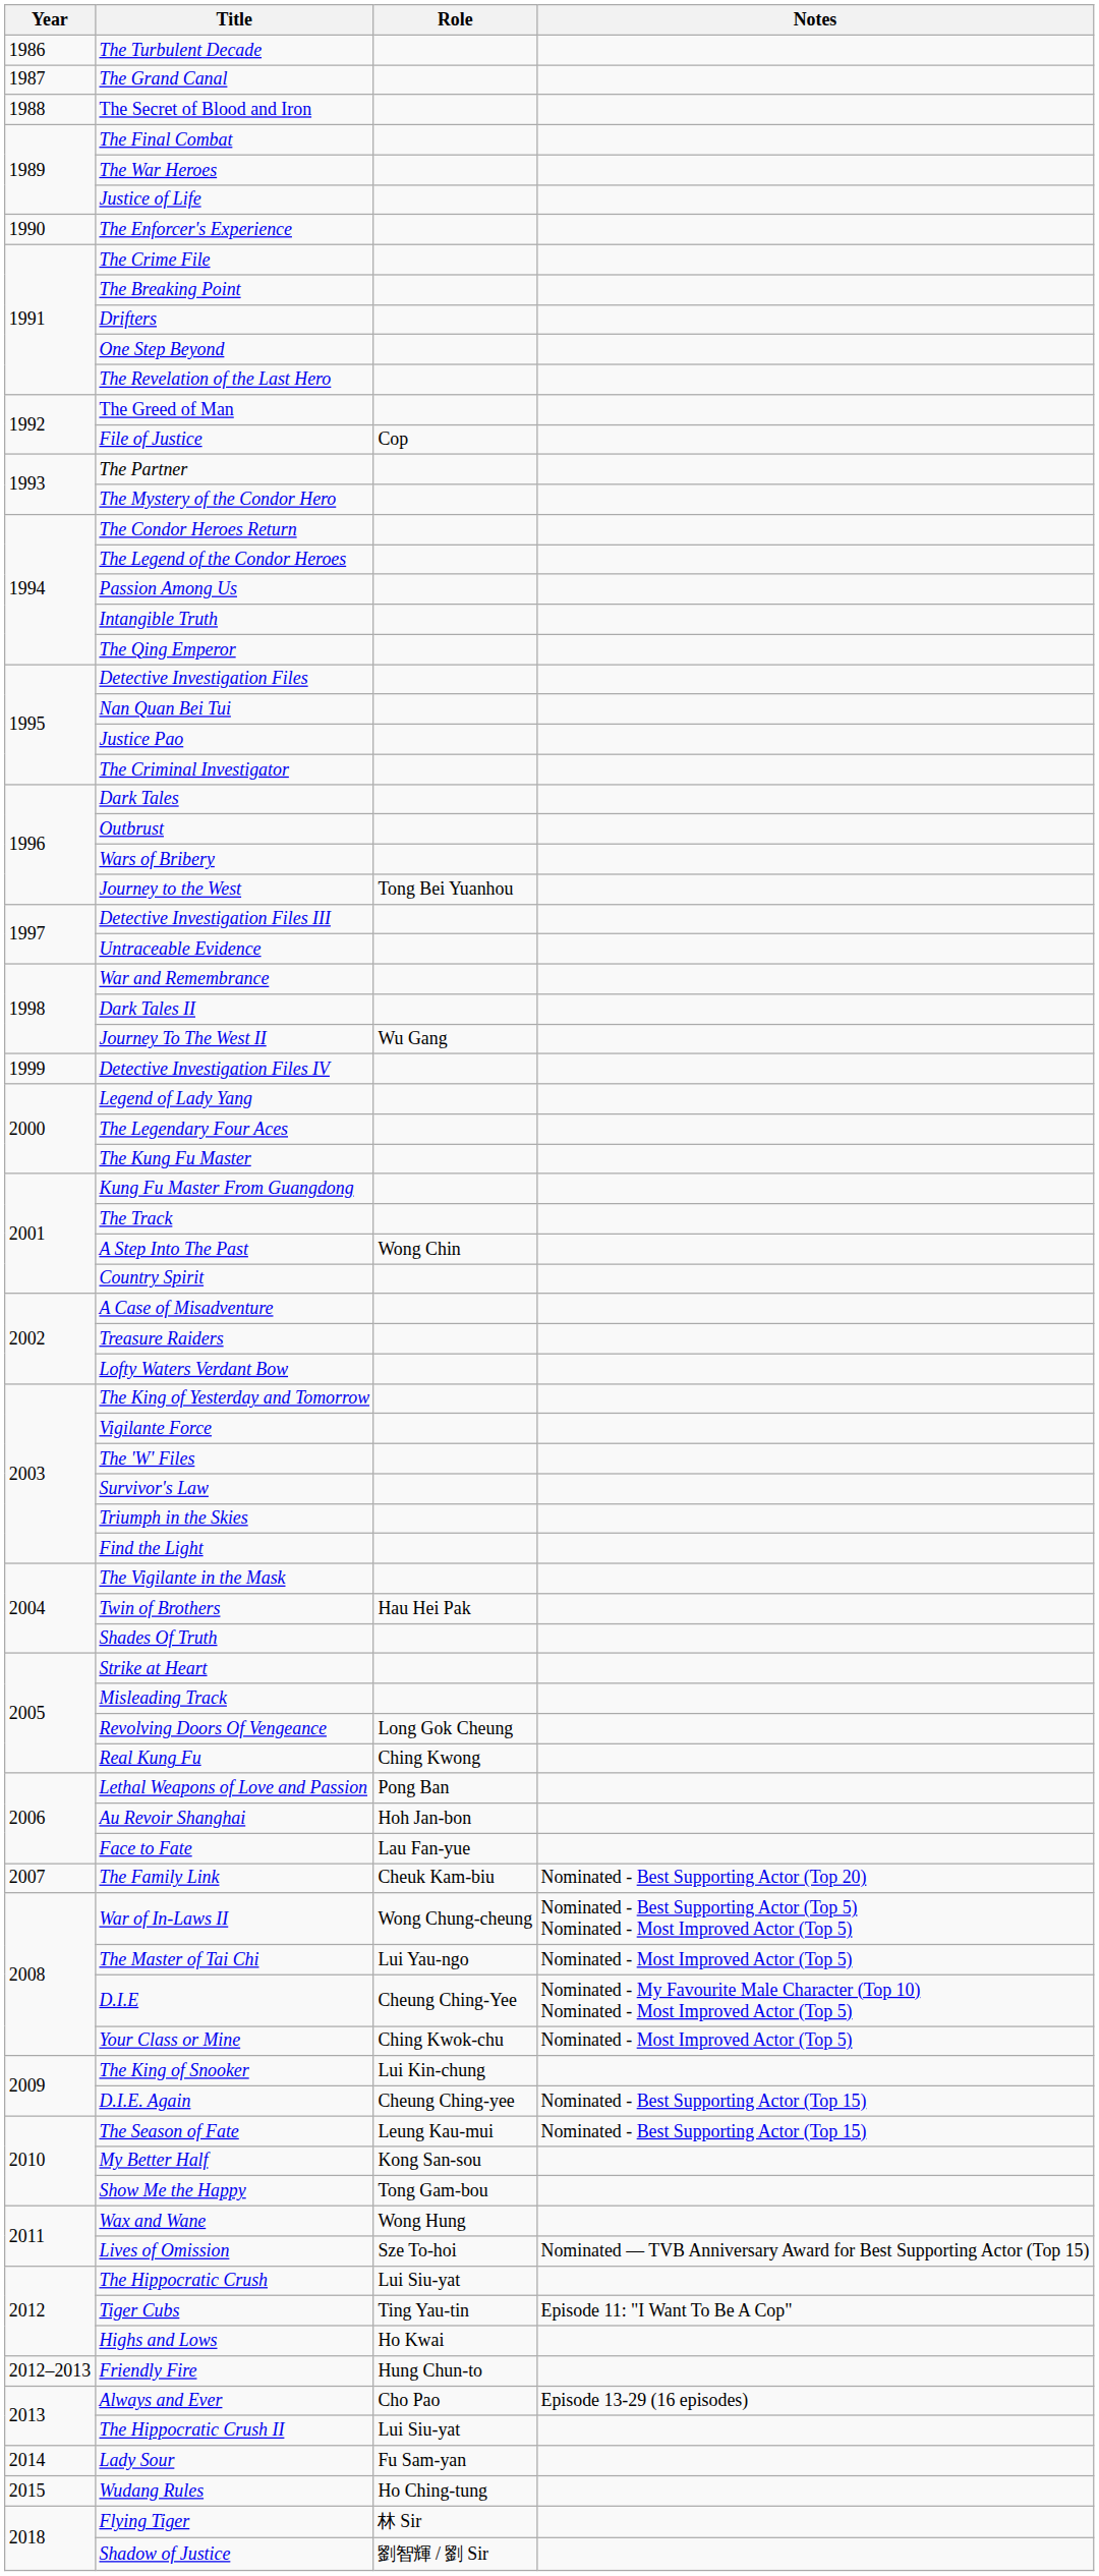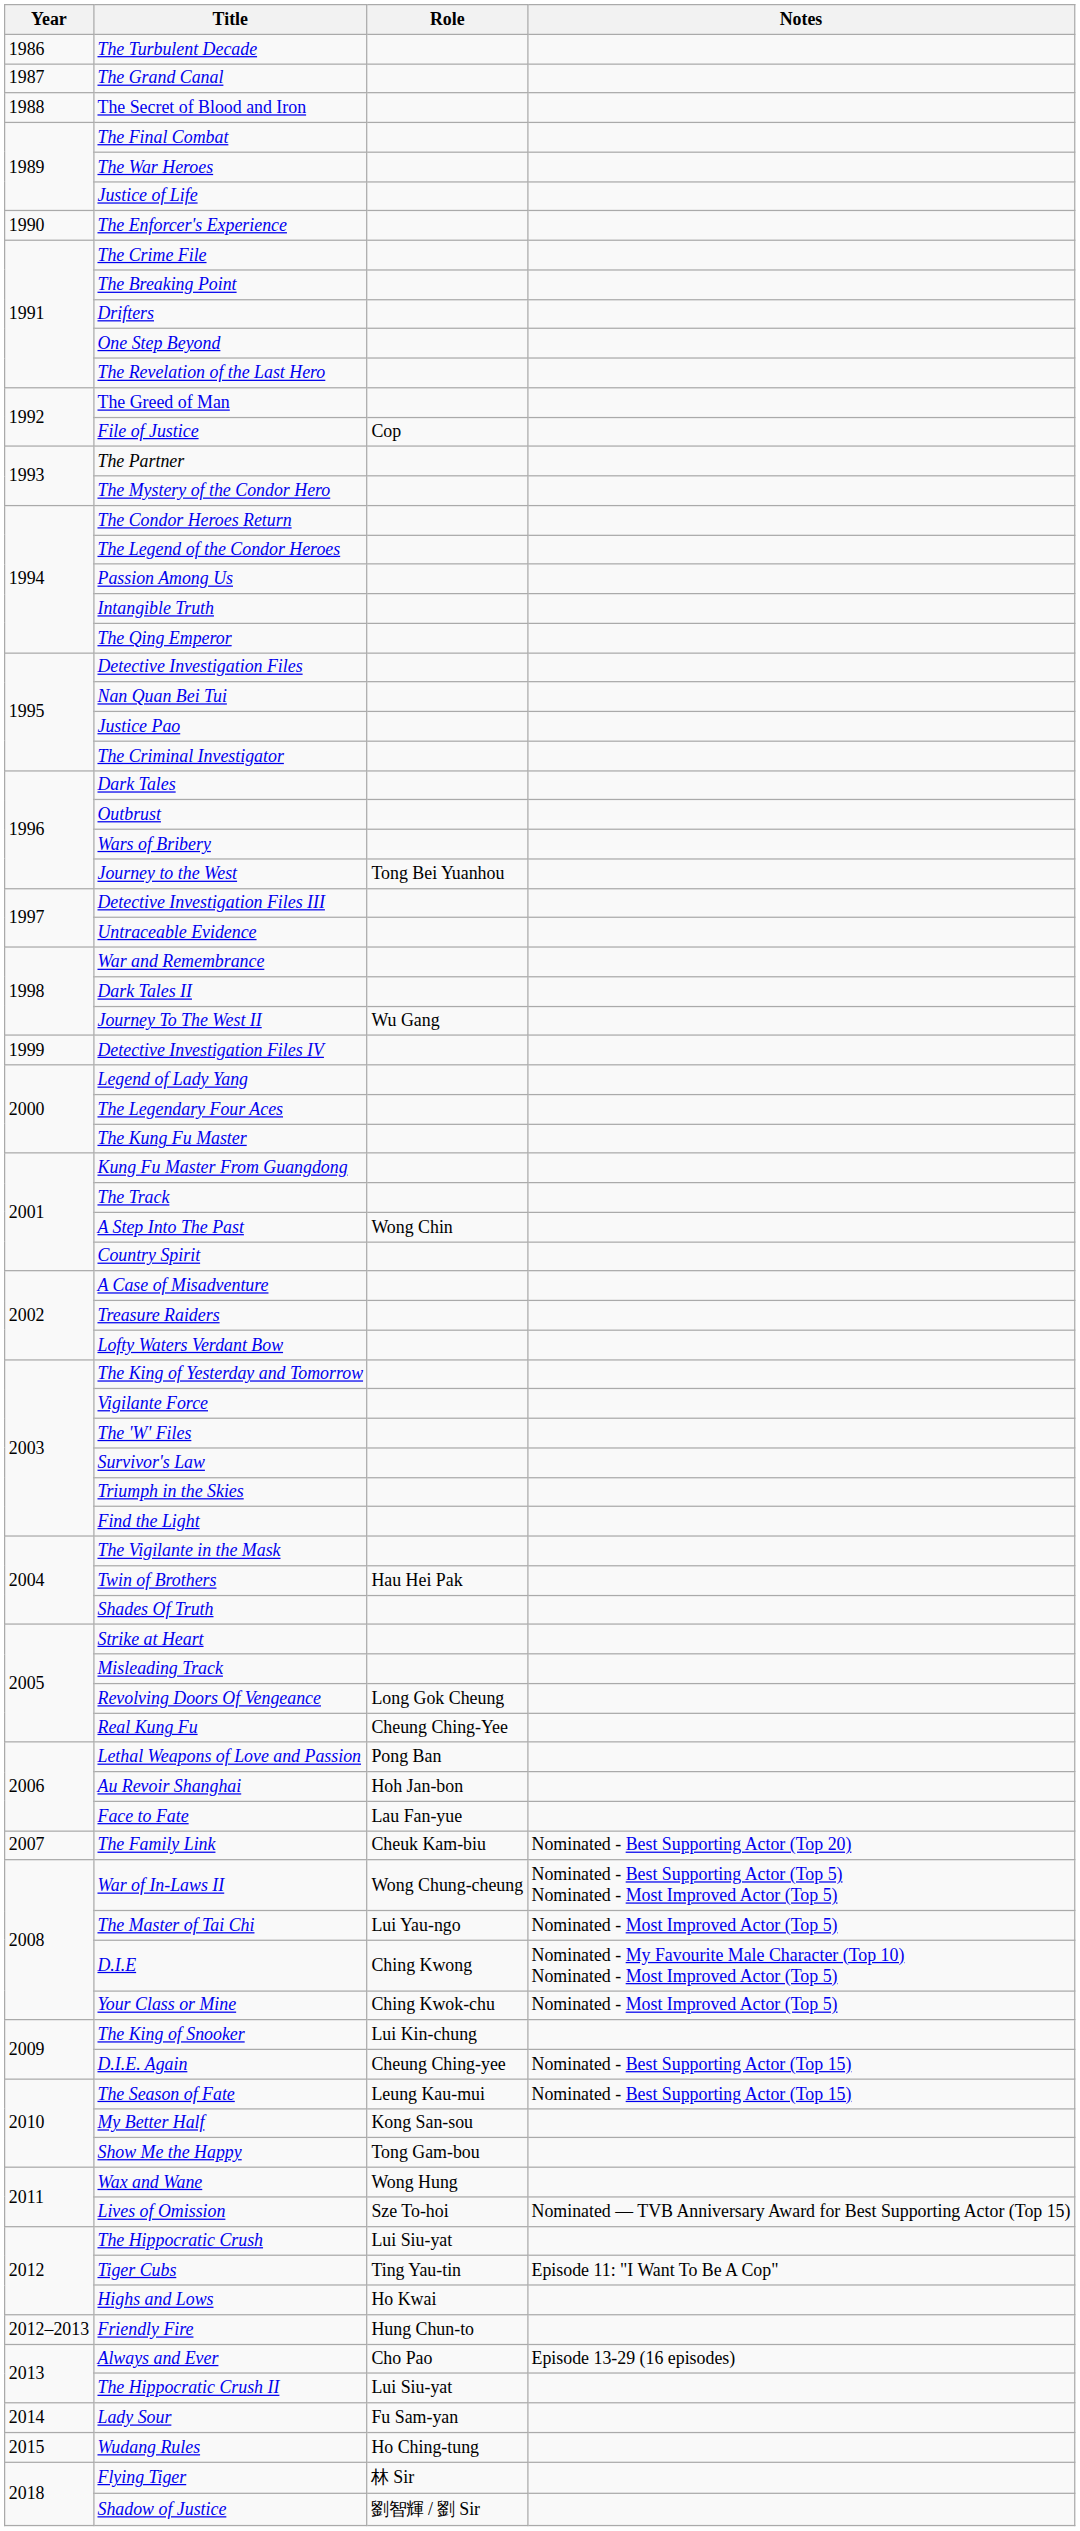 <table class="wikitable" style="font-size: 90%;">
 <tr>
 <th>Year</th>
 <th>Title</th>
 <th>Role</th>
 <th>Notes</th>
 </tr>
 <tr>
 <td>1986</td>
 <td><em><a href='#'>The Turbulent Decade</a></em></td>
 <td></td>
 <td></td>
 </tr>
 <tr>
 <td>1987</td>
 <td><em><a href='#'>The Grand Canal</a></em></td>
 <td></td>
 <td></td>
 </tr>
 <tr>
 <td>1988</td>
 <td><a href='#'>The Secret of Blood and Iron</a></td>
 <td></td>
 <td></td>
 </tr>
 <tr>
 <td rowspan="3">1989</td>
 <td><em><a href='#'>The Final Combat</a></em></td>
 <td></td>
 <td></td>
 </tr>
 <tr>
 <td><em><a href='#'>The War Heroes</a></em></td>
 <td></td>
 <td></td>
 </tr>
 <tr>
 <td><em><a href='#'>Justice of Life</a></em></td>
 <td></td>
 <td></td>
 </tr>
 <tr>
 <td>1990</td>
 <td><em><a href='#'>The Enforcer's Experience</a></em></td>
 <td></td>
 <td></td>
 </tr>
 <tr>
 <td rowspan="5">1991</td>
 <td><em><a href='#'>The Crime File</a></em></td>
 <td></td>
 <td></td>
 </tr>
 <tr>
 <td><em><a href='#'>The Breaking Point</a></em></td>
 <td></td>
 <td></td>
 </tr>
 <tr>
 <td><em><a href='#'>Drifters</a></em></td>
 <td></td>
 <td></td>
 </tr>
 <tr>
 <td><em><a href='#'>One Step Beyond</a></em></td>
 <td></td>
 <td></td>
 </tr>
 <tr>
 <td><em><a href='#'>The Revelation of the Last Hero</a></em></td>
 <td></td>
 <td></td>
 </tr>
 <tr>
 <td rowspan="2">1992</td>
 <td><a href='#'>The Greed of Man</a></td>
 <td></td>
 <td></td>
 </tr>
 <tr>
 <td><em><a href='#'>File of Justice</a></em></td>
 <td>Cop</td>
 <td></td>
 </tr>
 <tr>
 <td rowspan="2">1993</td>
 <td><em>The Partner</em></td>
 <td></td>
 <td></td>
 </tr>
 <tr>
 <td><em><a href='#'>The Mystery of the Condor Hero</a></em></td>
 <td></td>
 <td></td>
 </tr>
 <tr>
 <td rowspan="5">1994</td>
 <td><em><a href='#'>The Condor Heroes Return</a></em></td>
 <td></td>
 <td></td>
 </tr>
 <tr>
 <td><em><a href='#'>The Legend of the Condor Heroes</a></em></td>
 <td></td>
 <td></td>
 </tr>
 <tr>
 <td><em><a href='#'>Passion Among Us</a></em></td>
 <td></td>
 <td></td>
 </tr>
 <tr>
 <td><em><a href='#'>Intangible Truth</a></em></td>
 <td></td>
 <td></td>
 </tr>
 <tr>
 <td><em><a href='#'>The Qing Emperor</a></em></td>
 <td></td>
 <td></td>
 </tr>
 <tr>
 <td rowspan="4">1995</td>
 <td><em><a href='#'>Detective Investigation Files</a></em></td>
 <td></td>
 <td></td>
 </tr>
 <tr>
 <td><em><a href='#'>Nan Quan Bei Tui</a></em></td>
 <td></td>
 <td></td>
 </tr>
 <tr>
 <td><em><a href='#'>Justice Pao</a></em></td>
 <td></td>
 <td></td>
 </tr>
 <tr>
 <td><em><a href='#'>The Criminal Investigator</a></em></td>
 <td></td>
 <td></td>
 </tr>
 <tr>
 <td rowspan="4">1996</td>
 <td><em><a href='#'>Dark Tales</a></em></td>
 <td></td>
 <td></td>
 </tr>
 <tr>
 <td><em><a href='#'>Outbrust</a></em></td>
 <td></td>
 <td></td>
 </tr>
 <tr>
 <td><em><a href='#'>Wars of Bribery</a></em></td>
 <td></td>
 <td></td>
 </tr>
 <tr>
 <td><em><a href='#'>Journey to the West</a></em></td>
 <td>Tong Bei Yuanhou</td>
 <td></td>
 </tr>
 <tr>
 <td rowspan="2">1997</td>
 <td><em><a href='#'>Detective Investigation Files III</a></em></td>
 <td></td>
 <td></td>
 </tr>
 <tr>
 <td><em><a href='#'>Untraceable Evidence</a></em></td>
 <td></td>
 <td></td>
 </tr>
 <tr>
 <td rowspan="3">1998</td>
 <td><em><a href='#'>War and Remembrance</a></em></td>
 <td></td>
 <td></td>
 </tr>
 <tr>
 <td><em><a href='#'>Dark Tales II</a></em></td>
 <td></td>
 <td></td>
 </tr>
 <tr>
 <td><em><a href='#'>Journey To The West II</a></em></td>
 <td>Wu Gang</td>
 <td></td>
 </tr>
 <tr>
 <td>1999</td>
 <td><em><a href='#'>Detective Investigation Files IV</a></em></td>
 <td></td>
 <td></td>
 </tr>
 <tr>
 <td rowspan="3">2000</td>
 <td><em><a href='#'>Legend of Lady Yang</a></em></td>
 <td></td>
 <td></td>
 </tr>
 <tr>
 <td><em><a href='#'>The Legendary Four Aces</a></em></td>
 <td></td>
 <td></td>
 </tr>
 <tr>
 <td><em><a href='#'>The Kung Fu Master</a></em></td>
 <td></td>
 <td></td>
 </tr>
 <tr>
 <td rowspan="4">2001</td>
 <td><em><a href='#'>Kung Fu Master From Guangdong</a></em></td>
 <td></td>
 <td></td>
 </tr>
 <tr>
 <td><em><a href='#'>The Track</a></em></td>
 <td></td>
 <td></td>
 </tr>
 <tr>
 <td><em><a href='#'>A Step Into The Past</a></em></td>
 <td>Wong Chin</td>
 <td></td>
 </tr>
 <tr>
 <td><em><a href='#'>Country Spirit</a></em></td>
 <td></td>
 <td></td>
 </tr>
 <tr>
 <td rowspan="3">2002</td>
 <td><em><a href='#'>A Case of Misadventure</a></em></td>
 <td></td>
 <td></td>
 </tr>
 <tr>
 <td><em><a href='#'>Treasure Raiders</a></em></td>
 <td></td>
 <td></td>
 </tr>
 <tr>
 <td><em><a href='#'>Lofty Waters Verdant Bow</a></em></td>
 <td></td>
 <td></td>
 </tr>
 <tr>
 <td rowspan="6">2003</td>
 <td><em><a href='#'>The King of Yesterday and Tomorrow</a></em></td>
 <td></td>
 <td></td>
 </tr>
 <tr>
 <td><em><a href='#'>Vigilante Force</a></em></td>
 <td></td>
 <td></td>
 </tr>
 <tr>
 <td><em><a href='#'>The 'W' Files</a></em></td>
 <td></td>
 <td></td>
 </tr>
 <tr>
 <td><em><a href='#'>Survivor's Law</a></em></td>
 <td></td>
 <td></td>
 </tr>
 <tr>
 <td><em><a href='#'>Triumph in the Skies</a></em></td>
 <td></td>
 <td></td>
 </tr>
 <tr>
 <td><em><a href='#'>Find the Light</a></em></td>
 <td></td>
 <td></td>
 </tr>
 <tr>
 <td rowspan="3">2004</td>
 <td><em><a href='#'>The Vigilante in the Mask</a></em></td>
 <td></td>
 <td></td>
 </tr>
 <tr>
 <td><em><a href='#'>Twin of Brothers</a></em></td>
 <td>Hau Hei Pak</td>
 <td></td>
 </tr>
 <tr>
 <td><em><a href='#'>Shades Of Truth</a></em></td>
 <td></td>
 <td></td>
 </tr>
 <tr>
 <td rowspan="4">2005</td>
 <td><em><a href='#'>Strike at Heart</a></em></td>
 <td></td>
 <td></td>
 </tr>
 <tr>
 <td><em><a href='#'>Misleading Track</a></em></td>
 <td></td>
 <td></td>
 </tr>
 <tr>
 <td><em><a href='#'>Revolving Doors Of Vengeance</a></em></td>
 <td>Long Gok Cheung</td>
 <td></td>
 </tr>
 <tr>
 <td><em><a href='#'>Real Kung Fu</a></em></td>
-<td>Ching Kwong</td>
+<td>Cheung Ching-Yee</td>
 <td></td>
 </tr>
 <tr>
 <td rowspan="3">2006</td>
 <td><em><a href='#'>Lethal Weapons of Love and Passion</a></em></td>
 <td>Pong Ban</td>
 <td></td>
 </tr>
 <tr>
 <td><em><a href='#'>Au Revoir Shanghai</a></em></td>
 <td>Hoh Jan-bon</td>
 <td></td>
 </tr>
 <tr>
 <td><em><a href='#'>Face to Fate</a></em></td>
 <td>Lau Fan-yue</td>
 <td></td>
 </tr>
 <tr>
 <td>2007</td>
 <td><em><a href='#'>The Family Link</a></em></td>
 <td>Cheuk Kam-biu</td>
 <td>Nominated - <a href='#'>Best Supporting Actor (Top 20)</a></td>
 </tr>
 <tr>
 <td rowspan="4">2008</td>
 <td><em><a href='#'>War of In-Laws II</a></em></td>
 <td>Wong Chung-cheung</td>
 <td>Nominated - <a href='#'>Best Supporting Actor (Top 5)</a><br>Nominated - <a href='#'>Most Improved Actor (Top 5)</a></td>
 </tr>
 <tr>
 <td><em><a href='#'>The Master of Tai Chi</a></em></td>
 <td>Lui Yau-ngo</td>
 <td>Nominated - <a href='#'>Most Improved Actor (Top 5)</a></td>
 </tr>
 <tr>
 <td><em><a href='#'>D.I.E</a></em></td>
-<td>Cheung Ching-Yee</td>
+<td>Ching Kwong</td>
 <td>Nominated - <a href='#'>My Favourite Male Character (Top 10)</a><br>Nominated - <a href='#'>Most Improved Actor (Top 5)</a></td>
 </tr>
 <tr>
 <td><em><a href='#'>Your Class or Mine</a></em></td>
 <td>Ching Kwok-chu</td>
 <td>Nominated - <a href='#'>Most Improved Actor (Top 5)</a></td>
 </tr>
 <tr>
 <td rowspan="2">2009</td>
 <td><em><a href='#'>The King of Snooker</a></em></td>
 <td>Lui Kin-chung</td>
 <td></td>
 </tr>
 <tr>
 <td><em><a href='#'>D.I.E. Again</a></em></td>
 <td>Cheung Ching-yee</td>
 <td>Nominated - <a href='#'>Best Supporting Actor (Top 15)</a></td>
 </tr>
 <tr>
 <td rowspan="3">2010</td>
 <td><em><a href='#'>The Season of Fate</a></em></td>
 <td>Leung Kau-mui</td>
 <td>Nominated - <a href='#'>Best Supporting Actor (Top 15)</a></td>
 </tr>
 <tr>
 <td><em><a href='#'>My Better Half</a></em></td>
 <td>Kong San-sou</td>
 <td></td>
 </tr>
 <tr>
 <td><em><a href='#'>Show Me the Happy</a></em></td>
 <td>Tong Gam-bou</td>
 <td></td>
 </tr>
 <tr>
 <td rowspan=2>2011</td>
 <td><em><a href='#'>Wax and Wane</a></em></td>
 <td>Wong Hung</td>
 <td></td>
 </tr>
 <tr>
 <td><em><a href='#'>Lives of Omission</a></em></td>
 <td>Sze To-hoi</td>
 <td>Nominated — TVB Anniversary Award for Best Supporting Actor (Top 15)</td>
 </tr>
 <tr>
 <td rowspan=3>2012</td>
 <td><em><a href='#'>The Hippocratic Crush</a></em></td>
 <td>Lui Siu-yat</td>
 <td></td>
 </tr>
 <tr>
 <td><em><a href='#'>Tiger Cubs</a></em></td>
 <td>Ting Yau-tin</td>
 <td>Episode 11: "I Want To Be A Cop"</td>
 </tr>
 <tr>
 <td><em><a href='#'>Highs and Lows</a></em></td>
 <td>Ho Kwai</td>
 <td></td>
 </tr>
 <tr>
 <td>2012–2013</td>
 <td><em><a href='#'>Friendly Fire</a></em></td>
 <td>Hung Chun-to</td>
 <td></td>
 </tr>
 <tr>
 <td rowspan=2>2013</td>
 <td><em><a href='#'>Always and Ever</a></em></td>
 <td>Cho Pao</td>
 <td>Episode 13-29 (16 episodes)</td>
 </tr>
 <tr>
 <td><em><a href='#'>The Hippocratic Crush II</a></em></td>
 <td>Lui Siu-yat</td>
 <td></td>
 </tr>
 <tr>
 <td>2014</td>
 <td><em><a href='#'>Lady Sour</a></em></td>
 <td>Fu Sam-yan</td>
 <td></td>
 </tr>
 <tr>
 <td>2015</td>
 <td><em><a href='#'>Wudang Rules</a></em></td>
 <td>Ho Ching-tung</td>
 <td></td>
 </tr>
 <tr>
 <td rowspan="2">2018</td>
 <td><em><a href='#'>Flying Tiger</a></em></td>
 <td>林 Sir</td>
 <td></td>
 </tr>
 <tr>
 <td><a href='#'><em>Shadow of Justice</em></a></td>
 <td>劉智輝 / 劉 Sir</td>
 <td></td>
 </tr>
 </table>
